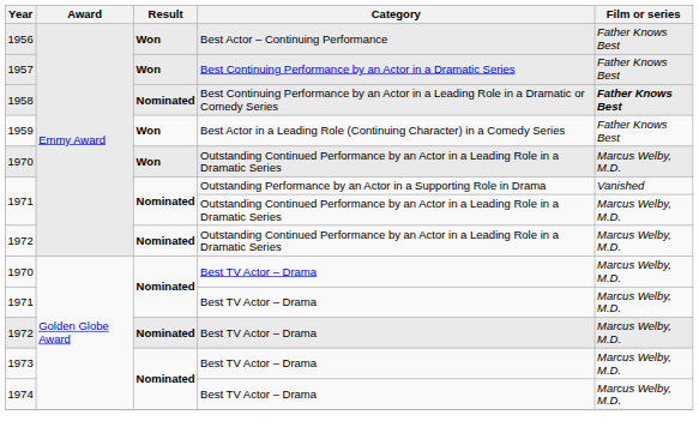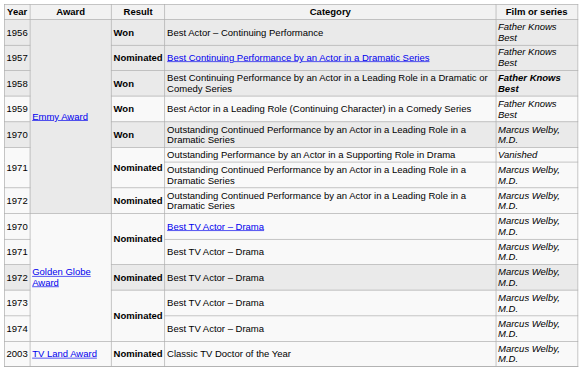 <table class="wikitable" style="font-size: 90%;">
 <tr>
 <th>Year</th>
 <th>Award</th>
 <th>Result</th>
 <th>Category</th>
 <th>Film or series</th>
 </tr>
 <tr style="background-color: #EAEAEA;">
 <td>1956</td>
 <td rowspan="8"><a href='#'>Emmy Award</a></td>
 <td><strong>Won</strong></td>
 <td>Best Actor – Continuing Performance</td>
 <td><em>Father Knows Best</em></td>
 </tr>
 <tr style="background-color: #EAEAEA;">
 <td>1957</td>
-<td><strong>Won</strong></td>
+<td><strong>Nominated</strong></td>
 <td><a href='#'>Best Continuing Performance by an Actor in a Dramatic Series</a></td>
 <td><em>Father Knows Best</em></td>
 </tr>
 <tr style="background-color: #EAEAEA;">
 <td>1958</td>
-<td><strong>Nominated</strong></td>
+<td><strong>Won</strong></td>
 <td>Best Continuing Performance by an Actor in a Leading Role in a Dramatic or Comedy Series</td>
 <td><strong><em>Father Knows Best</em></strong></td>
 </tr>
 <tr>
 <td>1959</td>
 <td><strong>Won</strong></td>
 <td>Best Actor in a Leading Role (Continuing Character) in a Comedy Series</td>
 <td><em>Father Knows Best</em></td>
 </tr>
 <tr style="background-color: #EAEAEA;">
 <td>1970</td>
 <td><strong>Won</strong></td>
 <td>Outstanding Continued Performance by an Actor in a Leading Role in a Dramatic Series</td>
 <td><em>Marcus Welby, M.D.</em></td>
 </tr>
 <tr>
 <td rowspan=2>1971</td>
 <td rowspan="2"><strong>Nominated</strong></td>
 <td>Outstanding Performance by an Actor in a Supporting Role in Drama</td>
 <td><em>Vanished</em></td>
 </tr>
 <tr>
 <td>Outstanding Continued Performance by an Actor in a Leading Role in a Dramatic Series</td>
 <td><em>Marcus Welby, M.D.</em></td>
 </tr>
 <tr>
 <td>1972</td>
 <td><strong>Nominated</strong></td>
 <td>Outstanding Continued Performance by an Actor in a Leading Role in a Dramatic Series</td>
 <td><em>Marcus Welby, M.D.</em></td>
 </tr>
 <tr>
 <td>1970</td>
 <td rowspan=5><a href='#'>Golden Globe Award</a></td>
 <td rowspan=2><strong>Nominated</strong></td>
 <td><a href='#'>Best TV Actor – Drama</a></td>
 <td><em>Marcus Welby, M.D.</em></td>
 </tr>
 <tr>
 <td>1971</td>
 <td>Best TV Actor – Drama</td>
 <td><em>Marcus Welby, M.D.</em></td>
 </tr>
 <tr style="background-color: #EAEAEA;">
 <td>1972</td>
 <td><strong>Nominated</strong></td>
 <td>Best TV Actor – Drama</td>
 <td><em>Marcus Welby, M.D.</em></td>
 </tr>
 <tr>
 <td>1973</td>
 <td rowspan=2><strong>Nominated</strong></td>
 <td>Best TV Actor – Drama</td>
 <td><em>Marcus Welby, M.D.</em></td>
 </tr>
 <tr>
 <td>1974</td>
 <td>Best TV Actor – Drama</td>
 <td><em>Marcus Welby, M.D.</em></td>
 </tr>
 <tr>
+<td>2003</td>
+<td><a href='#'>TV Land Award</a></td>
+<td><strong>Nominated</strong></td>
+<td>Classic TV Doctor of the Year</td>
+<td><em>Marcus Welby, M.D.</em></td>
+</tr>
+<tr>
 </tr>
 </table>
